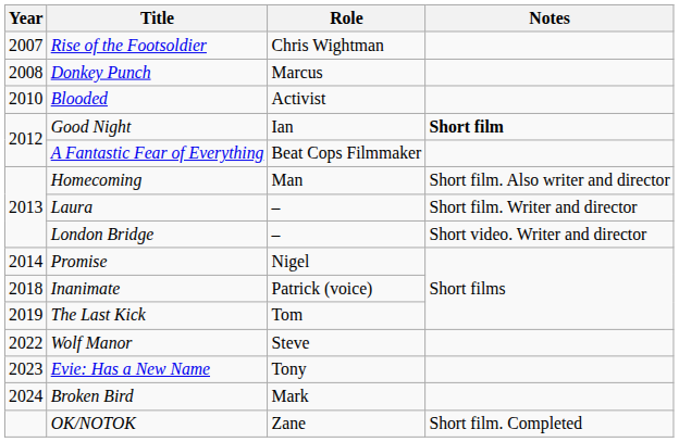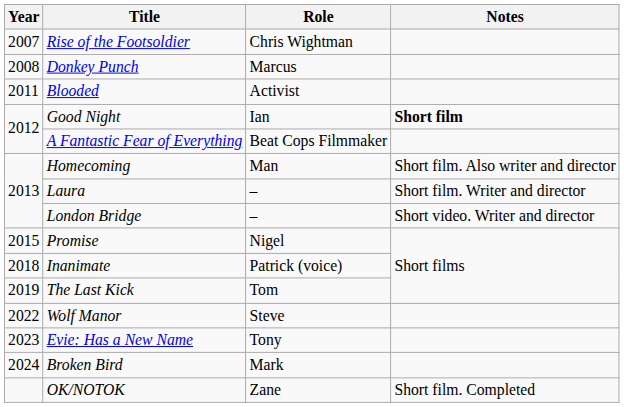 <table class="wikitable">
 <tr>
 <th>Year</th>
 <th>Title</th>
 <th>Role</th>
 <th>Notes</th>
 </tr>
 <tr>
 <td>2007</td>
 <td><em><a href='#'>Rise of the Footsoldier</a></em></td>
 <td>Chris Wightman</td>
 <td></td>
 </tr>
 <tr>
 <td>2008</td>
 <td><em><a href='#'>Donkey Punch</a></em></td>
 <td>Marcus</td>
 <td></td>
 </tr>
 <tr>
-<td>2010</td>
+<td>2011</td>
 <td><em><a href='#'>Blooded</a></em></td>
 <td>Activist</td>
 <td></td>
 </tr>
 <tr>
 <td rowspan="2">2012</td>
 <td><em>Good Night</em></td>
 <td>Ian</td>
 <td><strong>Short film</strong></td>
 </tr>
 <tr>
 <td><em><a href='#'>A Fantastic Fear of Everything</a></em></td>
 <td>Beat Cops Filmmaker</td>
 <td></td>
 </tr>
 <tr>
 <td rowspan="3">2013</td>
 <td><em>Homecoming</em></td>
 <td>Man</td>
 <td>Short film. Also writer and director</td>
 </tr>
 <tr>
 <td><em>Laura</em></td>
 <td>–</td>
 <td>Short film. Writer and director</td>
 </tr>
 <tr>
 <td><em>London Bridge</em></td>
 <td>–</td>
 <td>Short video. Writer and director</td>
 </tr>
 <tr>
-<td>2014</td>
+<td>2015</td>
 <td><em>Promise</em></td>
 <td>Nigel</td>
 <td rowspan="3">Short films</td>
 </tr>
 <tr>
 <td>2018</td>
 <td><em>Inanimate</em></td>
 <td>Patrick (voice)</td>
 </tr>
 <tr>
 <td>2019</td>
 <td><em>The Last Kick</em></td>
 <td>Tom</td>
 </tr>
 <tr>
 <td>2022</td>
 <td><em>Wolf Manor</em></td>
 <td>Steve</td>
 <td></td>
 </tr>
 <tr>
 <td>2023</td>
 <td><em><a href='#'>Evie: Has a New Name</a></em></td>
 <td>Tony</td>
 <td></td>
 </tr>
 <tr>
 <td>2024</td>
 <td><em>Broken Bird</em></td>
 <td>Mark</td>
 </tr>
 <tr>
 <td></td>
 <td><em>OK/NOTOK</em></td>
 <td>Zane</td>
 <td>Short film. Completed</td>
 </tr>
 </table>
